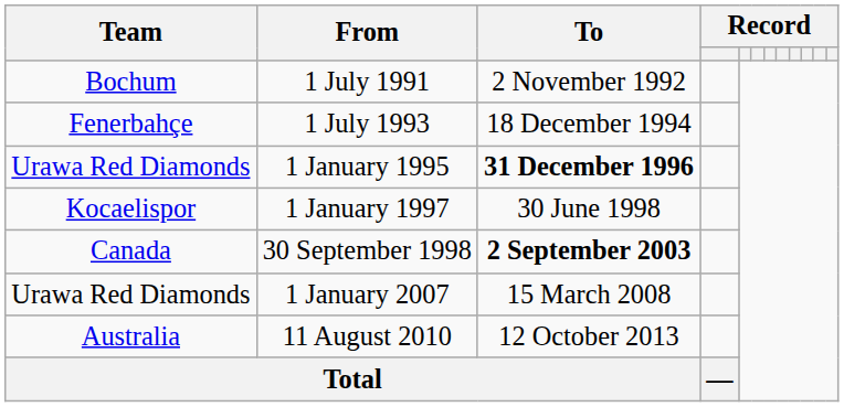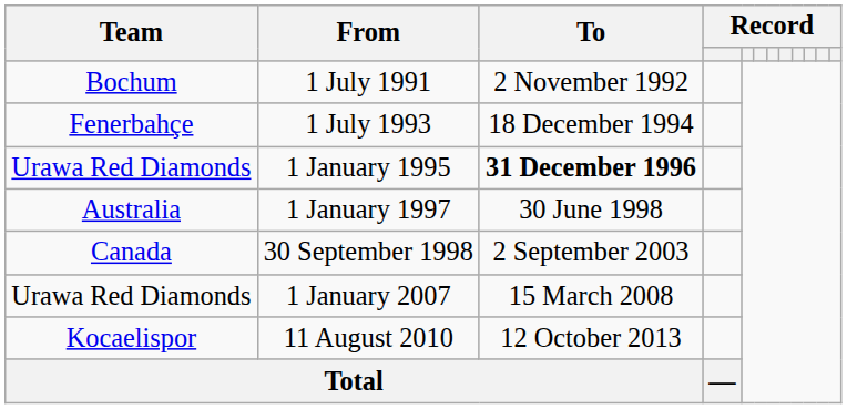 <table class="wikitable" style="text-align: center">
 <tr>
 <th rowspan="2">Team</th>
 <th rowspan="2">From</th>
 <th rowspan="2">To</th>
 <th colspan="9">Record</th>
 </tr>
 <tr>
 <th></th>
 <th></th>
 <th></th>
 <th></th>
 <th></th>
 <th></th>
 <th></th>
 <th></th>
 <th></th>
 </tr>
 <tr>
 <td><a href='#'>Bochum</a></td>
 <td>1 July 1991</td>
 <td>2 November 1992<br></td>
 <td></td>
 </tr>
 <tr>
 <td><a href='#'>Fenerbahçe</a></td>
 <td>1 July 1993</td>
 <td>18 December 1994<br></td>
 <td></td>
 </tr>
 <tr>
 <td><a href='#'>Urawa Red Diamonds</a></td>
 <td>1 January 1995</td>
 <td><strong>31 December 1996<br></strong></td>
 <td></td>
 </tr>
 <tr>
-<td><a href='#'>Kocaelispor</a></td>
+<td><a href='#'>Australia</a></td>
 <td>1 January 1997</td>
 <td>30 June 1998<br></td>
 <td></td>
 </tr>
 <tr>
 <td><a href='#'>Canada</a></td>
 <td>30 September 1998</td>
-<td><strong>2 September 2003<br></strong></td>
+<td>2 September 2003<br></td>
 <td></td>
 </tr>
 <tr>
 <td>Urawa Red Diamonds</td>
 <td>1 January 2007</td>
 <td>15 March 2008<br></td>
 <td></td>
 </tr>
 <tr>
-<td><a href='#'>Australia</a></td>
+<td><a href='#'>Kocaelispor</a></td>
 <td>11 August 2010</td>
 <td>12 October 2013<br></td>
 <td></td>
 </tr>
 <tr>
 <th colspan="3">Total<br></th>
 <th>—</th>
 </tr>
 </table>
